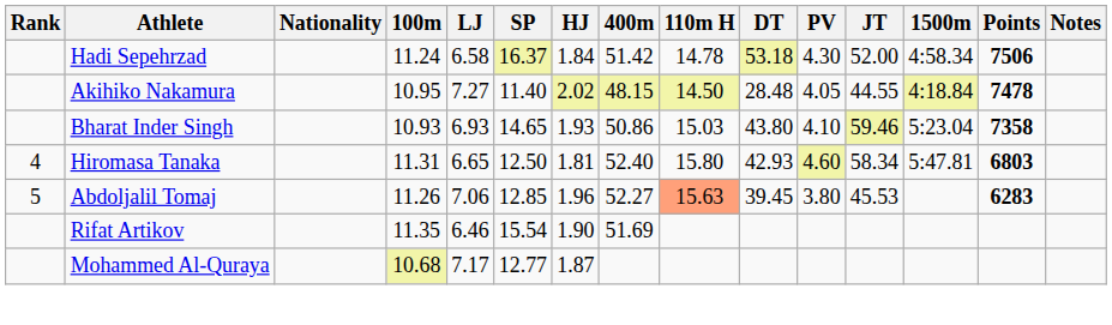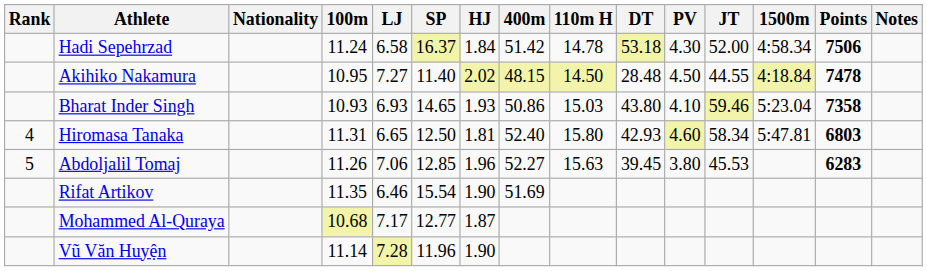 <table class="wikitable sortable" style=" text-align:center; font-size:97%;">
 <tr>
 <th>Rank</th>
 <th>Athlete</th>
 <th>Nationality</th>
 <th>100m</th>
 <th>LJ</th>
 <th>SP</th>
 <th>HJ</th>
 <th>400m</th>
 <th>110m H</th>
 <th>DT</th>
 <th>PV</th>
 <th>JT</th>
 <th>1500m</th>
 <th>Points</th>
 <th>Notes</th>
 </tr>
 <tr>
 <td></td>
 <td align=left><a href='#'>Hadi Sepehrzad</a></td>
 <td align=left></td>
 <td>11.24</td>
 <td>6.58</td>
 <td bgcolor=#F2F5A9>16.37</td>
 <td>1.84</td>
 <td>51.42</td>
 <td>14.78</td>
 <td bgcolor=#F2F5A9>53.18</td>
 <td>4.30</td>
 <td>52.00</td>
 <td>4:58.34</td>
 <td><strong>7506</strong></td>
 <td></td>
 </tr>
 <tr>
 <td></td>
 <td align=left><a href='#'>Akihiko Nakamura</a></td>
 <td align=left></td>
 <td>10.95</td>
 <td>7.27</td>
 <td>11.40</td>
 <td bgcolor=#F2F5A9>2.02</td>
 <td bgcolor=#F2F5A9>48.15</td>
 <td bgcolor=#F2F5A9>14.50</td>
 <td>28.48</td>
-<td>4.05</td>
+<td>4.50</td>
 <td>44.55</td>
 <td bgcolor=#F2F5A9>4:18.84</td>
 <td><strong>7478</strong></td>
 <td></td>
 </tr>
 <tr>
 <td></td>
 <td align=left><a href='#'>Bharat Inder Singh</a></td>
 <td align=left></td>
 <td>10.93</td>
 <td>6.93</td>
 <td>14.65</td>
 <td>1.93</td>
 <td>50.86</td>
 <td>15.03</td>
 <td>43.80</td>
 <td>4.10</td>
 <td bgcolor=#F2F5A9>59.46</td>
 <td>5:23.04</td>
 <td><strong>7358</strong></td>
 <td></td>
 </tr>
 <tr>
 <td>4</td>
 <td align=left><a href='#'>Hiromasa Tanaka</a></td>
 <td align=left></td>
 <td>11.31</td>
 <td>6.65</td>
 <td>12.50</td>
 <td>1.81</td>
 <td>52.40</td>
 <td>15.80</td>
 <td>42.93</td>
 <td bgcolor=#F2F5A9>4.60</td>
 <td>58.34</td>
 <td>5:47.81</td>
 <td><strong>6803</strong></td>
 <td></td>
 </tr>
 <tr>
 <td>5</td>
 <td align=left><a href='#'>Abdoljalil Tomaj</a></td>
 <td align=left></td>
 <td>11.26</td>
 <td>7.06</td>
 <td>12.85</td>
 <td>1.96</td>
 <td>52.27</td>
-<td style="background: lightsalmon;">15.63</td>
+<td>15.63</td>
 <td>39.45</td>
 <td>3.80</td>
 <td>45.53</td>
 <td></td>
 <td><strong>6283</strong></td>
 <td></td>
 </tr>
 <tr>
 <td></td>
 <td align=left><a href='#'>Rifat Artikov</a></td>
 <td align=left></td>
 <td>11.35</td>
 <td>6.46</td>
 <td>15.54</td>
 <td>1.90</td>
 <td>51.69</td>
 <td></td>
 <td></td>
 <td></td>
 <td></td>
 <td></td>
 <td><strong></strong></td>
 <td></td>
 </tr>
 <tr>
 <td></td>
 <td align=left><a href='#'>Mohammed Al-Quraya</a></td>
 <td align=left></td>
 <td bgcolor=#F2F5A9>10.68</td>
 <td>7.17</td>
 <td>12.77</td>
 <td>1.87</td>
 <td></td>
 <td></td>
 <td></td>
 <td></td>
 <td></td>
 <td></td>
 <td><strong></strong></td>
 <td></td>
 </tr>
+<tr>
+<td></td>
+<td align=left><a href='#'>Vũ Văn Huyện</a></td>
+<td align=left></td>
+<td>11.14</td>
+<td bgcolor=#F2F5A9>7.28</td>
+<td>11.96</td>
+<td>1.90</td>
+<td></td>
+<td></td>
+<td></td>
+<td></td>
+<td></td>
+<td></td>
+<td><strong></strong></td>
+<td></td>
+</tr>
 </table>
